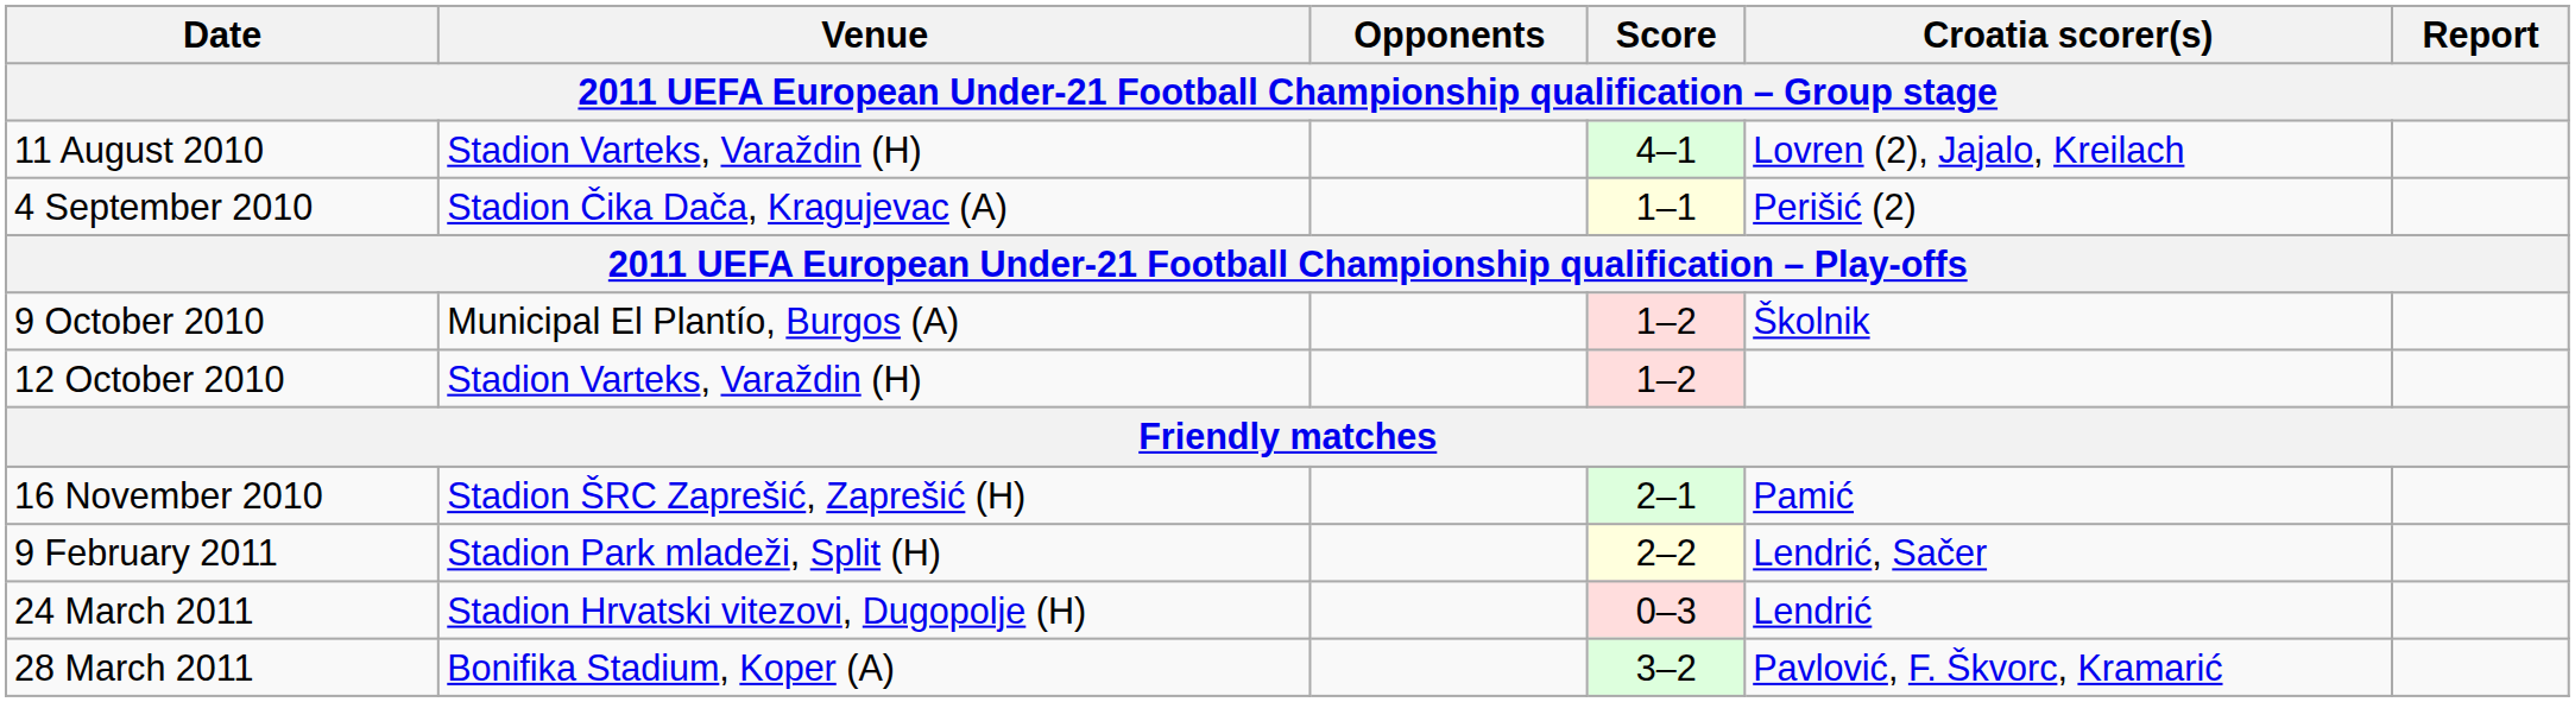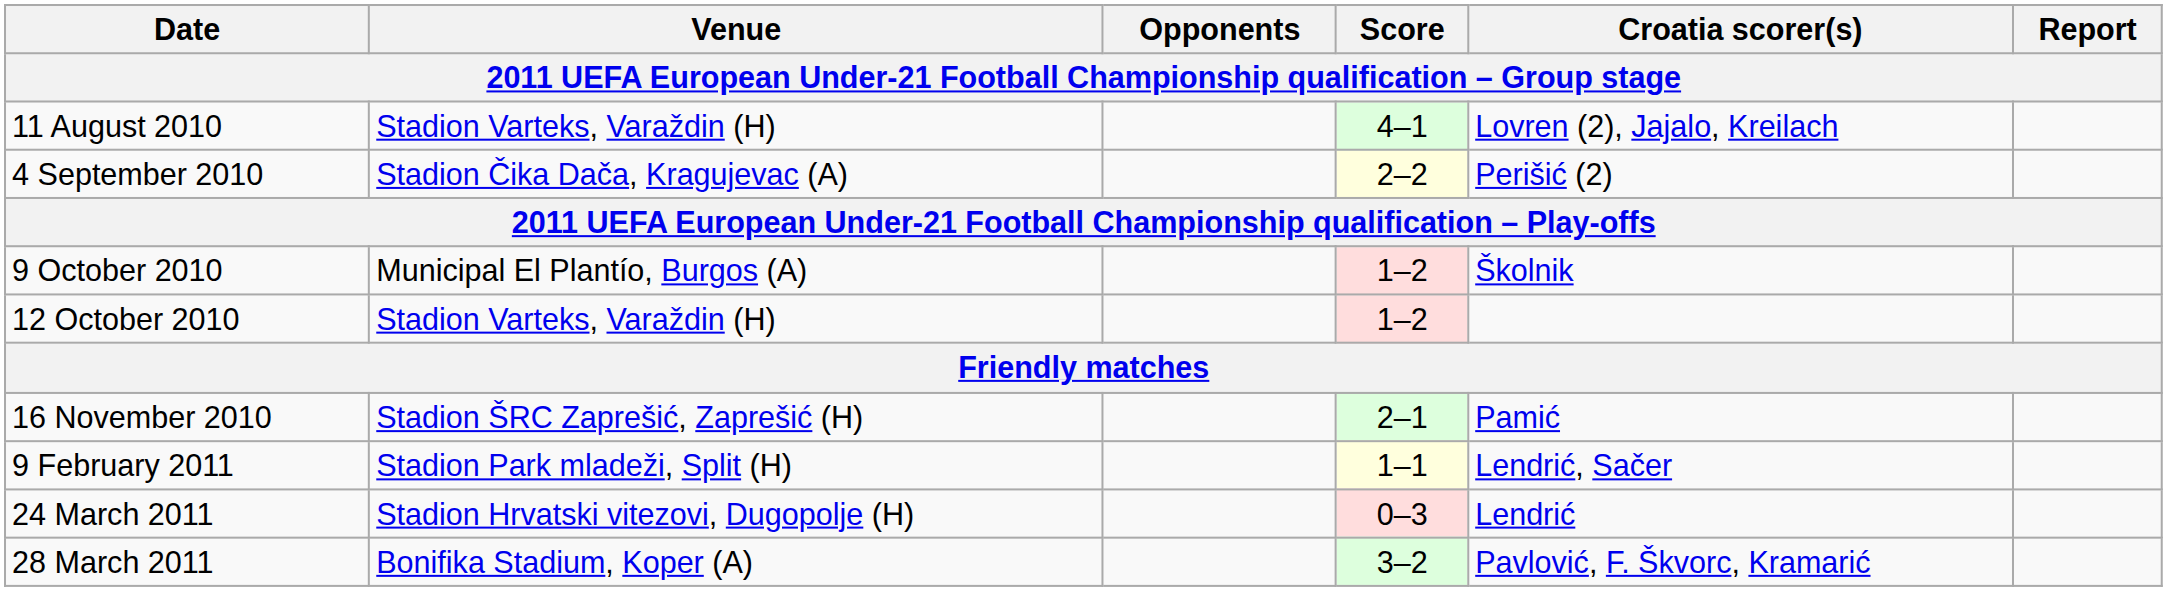 <table class="wikitable" width=85%; style="font-size:95%;">
 <tr>
 <th>Date</th>
 <th>Venue</th>
 <th>Opponents</th>
 <th>Score</th>
 <th>Croatia scorer(s)</th>
 <th>Report</th>
 </tr>
 <tr>
 <th colspan=7><a href='#'>2011 UEFA European Under-21 Football Championship qualification – Group stage</a></th>
 </tr>
 <tr>
 <td>11 August 2010</td>
 <td><a href='#'>Stadion Varteks</a>, <a href='#'>Varaždin</a> (H)</td>
 <td></td>
 <td align=center bgcolor=ddffdd>4–1</td>
 <td><a href='#'>Lovren</a> (2), <a href='#'>Jajalo</a>, <a href='#'>Kreilach</a></td>
 <td></td>
 </tr>
 <tr>
 <td>4 September 2010</td>
 <td><a href='#'>Stadion Čika Dača</a>, <a href='#'>Kragujevac</a> (A)</td>
 <td></td>
-<td align=center bgcolor=ffffdd>1–1</td>
+<td align=center bgcolor=ffffdd>2–2</td>
 <td><a href='#'>Perišić</a> (2)</td>
 <td></td>
 </tr>
 <tr>
 <th colspan=7><a href='#'>2011 UEFA European Under-21 Football Championship qualification – Play-offs</a></th>
 </tr>
 <tr>
 <td>9 October 2010</td>
 <td>Municipal El Plantío, <a href='#'>Burgos</a> (A)</td>
 <td></td>
 <td align=center bgcolor=ffdddd>1–2</td>
 <td><a href='#'>Školnik</a></td>
 <td></td>
 </tr>
 <tr>
 <td>12 October 2010</td>
 <td><a href='#'>Stadion Varteks</a>, <a href='#'>Varaždin</a> (H)</td>
 <td></td>
 <td align=center bgcolor=ffdddd>1–2</td>
 <td></td>
 <td></td>
 </tr>
 <tr>
 <th colspan=7><a href='#'>Friendly matches</a></th>
 </tr>
 <tr>
 <td>16 November 2010</td>
 <td><a href='#'>Stadion ŠRC Zaprešić</a>, <a href='#'>Zaprešić</a> (H)</td>
 <td></td>
 <td align=center bgcolor=ddffdd>2–1</td>
 <td><a href='#'>Pamić</a></td>
 <td></td>
 </tr>
 <tr>
 <td>9 February 2011</td>
 <td><a href='#'>Stadion Park mladeži</a>, <a href='#'>Split</a> (H)</td>
 <td></td>
-<td align=center bgcolor=ffffdd>2–2</td>
+<td align=center bgcolor=ffffdd>1–1</td>
 <td><a href='#'>Lendrić</a>, <a href='#'>Sačer</a></td>
 <td></td>
 </tr>
 <tr>
 <td>24 March 2011</td>
 <td><a href='#'>Stadion Hrvatski vitezovi</a>, <a href='#'>Dugopolje</a> (H)</td>
 <td></td>
 <td align=center bgcolor=ffdddd>0–3</td>
 <td><a href='#'>Lendrić</a></td>
 <td></td>
 </tr>
 <tr>
 <td>28 March 2011</td>
 <td><a href='#'>Bonifika Stadium</a>, <a href='#'>Koper</a> (A)</td>
 <td></td>
 <td align=center bgcolor=ddffdd>3–2</td>
 <td><a href='#'>Pavlović</a>, <a href='#'>F. Škvorc</a>, <a href='#'>Kramarić</a></td>
 <td></td>
 </tr>
 </table>
